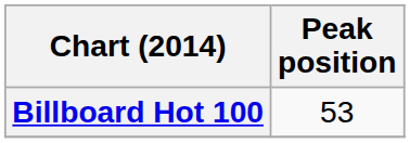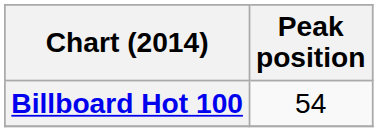 <table class="wikitable sortable plainrowheaders" style="text-align:center;">
 <tr>
 <th scope="col">Chart (2014)</th>
 <th scope="col">Peak<br>position</th>
 </tr>
 <tr>
 <th scope="row"><a href='#'>Billboard Hot 100</a></th>
-<td style="text-align:center;">53</td>
+<td style="text-align:center;">54</td>
 </tr>
 <tr>
 </tr>
 </table>
